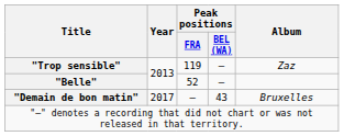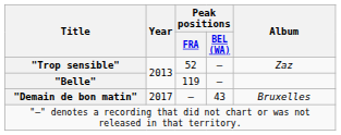 <table class="wikitable plainrowheaders" style="text-align: center;">
 <tr>
 <th scope="col" rowspan="2" style="width:14em;">Title</th>
 <th scope="col" rowspan="2" style="width:2.5em;">Year</th>
 <th scope="col" colspan="2">Peak positions</th>
 <th scope="col" rowspan="2" style="width:10em;">Album</th>
 </tr>
 <tr>
 <th scope="col" style="width:3em;font-size:90%"><a href='#'>FRA</a><br></th>
 <th scope="col" style="width:2.5em;font-size:90%;"><a href='#'>BEL<br>(WA)</a><br></th>
 </tr>
 <tr>
 <th scope="row">"Trop sensible"</th>
 <td rowspan="2">2013</td>
-<td>119</td>
+<td>52</td>
 <td>—</td>
 <td><em>Zaz</em></td>
 </tr>
 <tr>
 <th scope="row">"Belle"</th>
-<td>52</td>
+<td>119</td>
 <td>—</td>
 <td></td>
 </tr>
 <tr>
 <th scope="row">"Demain de bon matin"<br></th>
 <td>2017</td>
 <td>—</td>
 <td>43</td>
 <td><em>Bruxelles</em></td>
 </tr>
 <tr>
 <td colspan="5" style="font-size:90%">"—" denotes a recording that did not chart or was not released in that territory.</td>
 </tr>
 </table>
